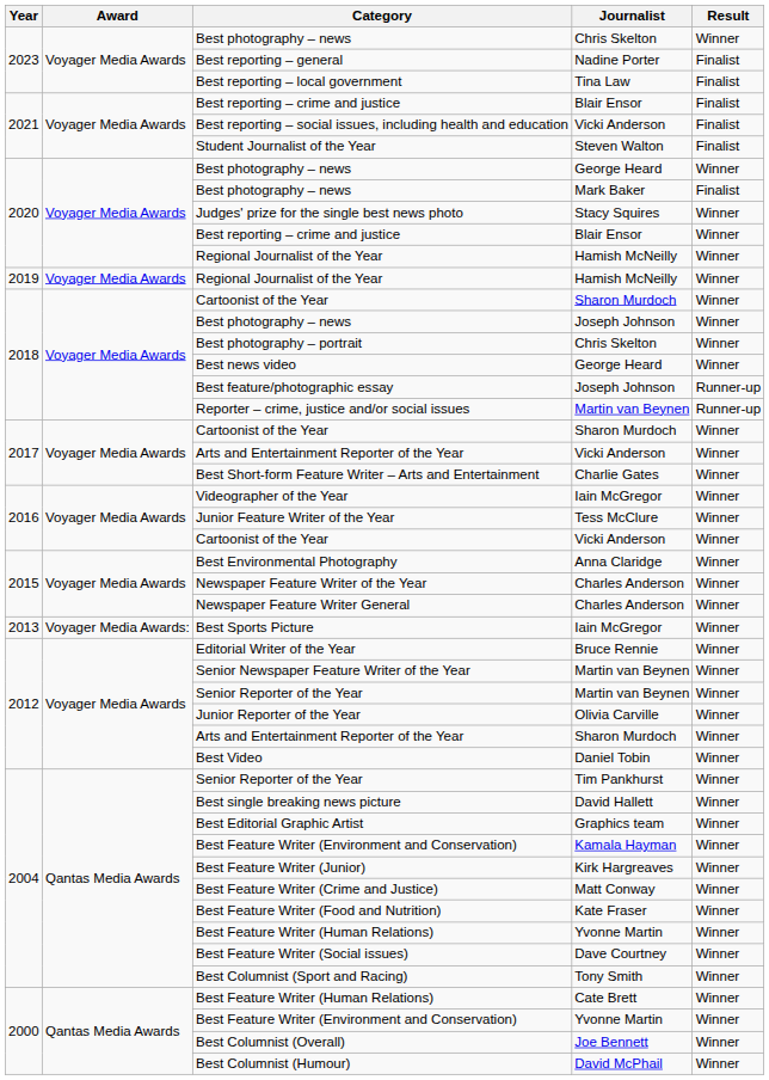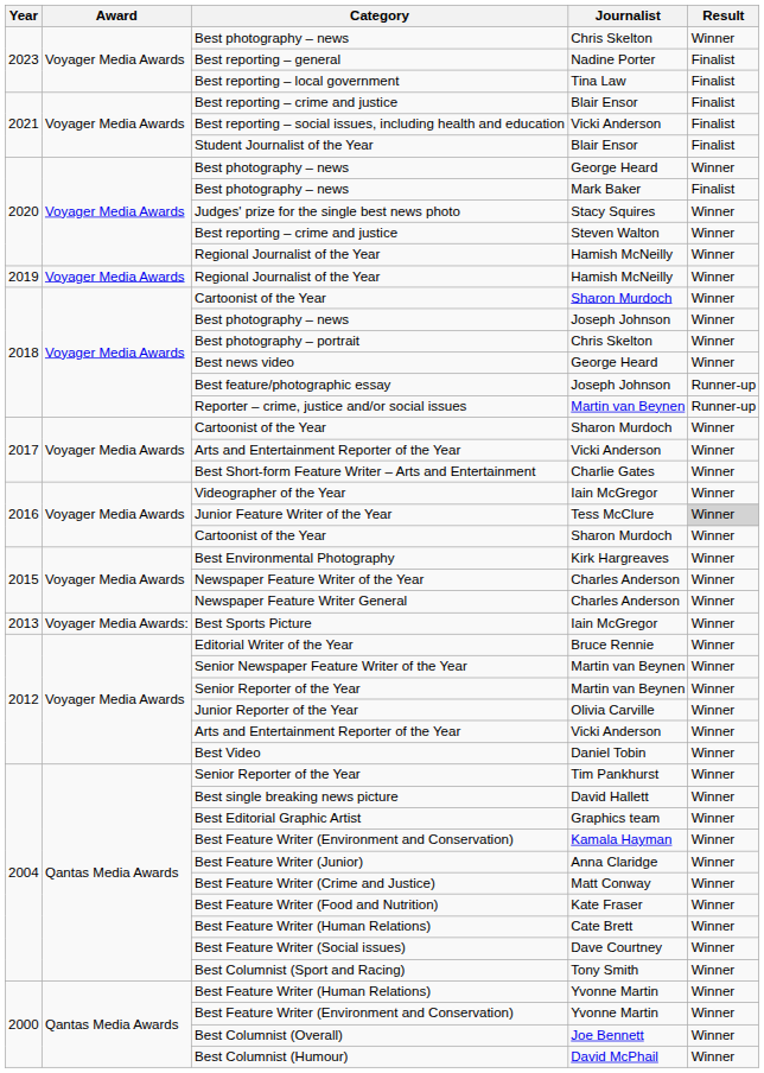 <table class="wikitable">
 <tr>
 <th>Year</th>
 <th>Award</th>
 <th>Category</th>
 <th>Journalist</th>
 <th>Result</th>
 </tr>
 <tr>
 <td rowspan="3">2023</td>
 <td rowspan="3">Voyager Media Awards</td>
 <td>Best photography – news</td>
 <td>Chris Skelton</td>
 <td>Winner</td>
 </tr>
 <tr>
 <td>Best reporting – general</td>
 <td>Nadine Porter</td>
 <td>Finalist</td>
 </tr>
 <tr>
 <td>Best reporting – local government</td>
 <td>Tina Law</td>
 <td>Finalist</td>
 </tr>
 <tr>
 <td rowspan="3">2021</td>
 <td rowspan="3">Voyager Media Awards</td>
 <td>Best reporting – crime and justice</td>
 <td>Blair Ensor</td>
 <td>Finalist</td>
 </tr>
 <tr>
 <td>Best reporting – social issues, including health and education</td>
 <td>Vicki Anderson</td>
 <td>Finalist</td>
 </tr>
 <tr>
 <td>Student Journalist of the Year</td>
-<td>Steven Walton</td>
+<td>Blair Ensor</td>
 <td>Finalist</td>
 </tr>
 <tr>
 <td rowspan="5">2020</td>
 <td rowspan="5"><a href='#'>Voyager Media Awards</a></td>
 <td>Best photography – news</td>
 <td>George Heard</td>
 <td>Winner</td>
 </tr>
 <tr>
 <td>Best photography – news</td>
 <td>Mark Baker</td>
 <td>Finalist</td>
 </tr>
 <tr>
 <td>Judges' prize for the single best news photo</td>
 <td>Stacy Squires</td>
 <td>Winner</td>
 </tr>
 <tr>
 <td>Best reporting – crime and justice</td>
-<td>Blair Ensor</td>
+<td>Steven Walton</td>
 <td>Winner</td>
 </tr>
 <tr>
 <td>Regional Journalist of the Year</td>
 <td>Hamish McNeilly</td>
 <td>Winner</td>
 </tr>
 <tr>
 <td>2019</td>
 <td><a href='#'>Voyager Media Awards</a></td>
 <td>Regional Journalist of the Year</td>
 <td>Hamish McNeilly</td>
 <td>Winner</td>
 </tr>
 <tr>
 <td rowspan="6">2018</td>
 <td rowspan="6"><a href='#'>Voyager Media Awards</a></td>
 <td>Cartoonist of the Year</td>
 <td><a href='#'>Sharon Murdoch</a></td>
 <td>Winner</td>
 </tr>
 <tr>
 <td>Best photography – news</td>
 <td>Joseph Johnson</td>
 <td>Winner</td>
 </tr>
 <tr>
 <td>Best photography – portrait</td>
 <td>Chris Skelton</td>
 <td>Winner</td>
 </tr>
 <tr>
 <td>Best news video</td>
 <td>George Heard</td>
 <td>Winner</td>
 </tr>
 <tr>
 <td>Best feature/photographic essay</td>
 <td>Joseph Johnson</td>
 <td>Runner-up</td>
 </tr>
 <tr>
 <td>Reporter – crime, justice and/or social issues</td>
 <td><a href='#'>Martin van Beynen</a></td>
 <td>Runner-up</td>
 </tr>
 <tr>
 <td rowspan="3">2017</td>
 <td rowspan="3">Voyager Media Awards</td>
 <td>Cartoonist of the Year</td>
 <td>Sharon Murdoch</td>
 <td>Winner</td>
 </tr>
 <tr>
 <td>Arts and Entertainment Reporter of the Year</td>
 <td>Vicki Anderson</td>
 <td>Winner</td>
 </tr>
 <tr>
 <td>Best Short-form Feature Writer – Arts and Entertainment</td>
 <td>Charlie Gates</td>
 <td>Winner</td>
 </tr>
 <tr>
 <td rowspan="3">2016</td>
 <td rowspan="3">Voyager Media Awards</td>
 <td>Videographer of the Year</td>
 <td>Iain McGregor</td>
 <td>Winner</td>
 </tr>
 <tr>
 <td>Junior Feature Writer of the Year</td>
 <td>Tess McClure</td>
-<td>Winner</td>
+<td style="background: lightgrey;">Winner</td>
 </tr>
 <tr>
 <td>Cartoonist of the Year</td>
-<td>Vicki Anderson</td>
+<td>Sharon Murdoch</td>
 <td>Winner</td>
 </tr>
 <tr>
 <td rowspan="3">2015</td>
 <td rowspan="3">Voyager Media Awards</td>
 <td>Best Environmental Photography</td>
-<td>Anna Claridge</td>
+<td>Kirk Hargreaves</td>
 <td>Winner</td>
 </tr>
 <tr>
 <td>Newspaper Feature Writer of the Year</td>
 <td>Charles Anderson</td>
 <td>Winner</td>
 </tr>
 <tr>
 <td>Newspaper Feature Writer General</td>
 <td>Charles Anderson</td>
 <td>Winner</td>
 </tr>
 <tr>
 <td>2013</td>
 <td>Voyager Media Awards:</td>
 <td>Best Sports Picture</td>
 <td>Iain McGregor</td>
 <td>Winner</td>
 </tr>
 <tr>
 <td rowspan="6">2012</td>
 <td rowspan="6">Voyager Media Awards</td>
 <td>Editorial Writer of the Year</td>
 <td>Bruce Rennie</td>
 <td>Winner</td>
 </tr>
 <tr>
 <td>Senior Newspaper Feature Writer of the Year</td>
 <td>Martin van Beynen</td>
 <td>Winner</td>
 </tr>
 <tr>
 <td>Senior Reporter of the Year</td>
 <td>Martin van Beynen</td>
 <td>Winner</td>
 </tr>
 <tr>
 <td>Junior Reporter of the Year</td>
 <td>Olivia Carville</td>
 <td>Winner</td>
 </tr>
 <tr>
 <td>Arts and Entertainment Reporter of the Year</td>
-<td>Sharon Murdoch</td>
+<td>Vicki Anderson</td>
 <td>Winner</td>
 </tr>
 <tr>
 <td>Best Video</td>
 <td>Daniel Tobin</td>
 <td>Winner</td>
 </tr>
 <tr>
 <td rowspan="10">2004</td>
 <td rowspan="10">Qantas Media Awards</td>
 <td>Senior Reporter of the Year</td>
 <td>Tim Pankhurst</td>
 <td>Winner</td>
 </tr>
 <tr>
 <td>Best single breaking news picture</td>
 <td>David Hallett</td>
 <td>Winner</td>
 </tr>
 <tr>
 <td>Best Editorial Graphic Artist</td>
 <td>Graphics team</td>
 <td>Winner</td>
 </tr>
 <tr>
 <td>Best Feature Writer (Environment and Conservation)</td>
 <td><a href='#'>Kamala Hayman</a></td>
 <td>Winner</td>
 </tr>
 <tr>
 <td>Best Feature Writer (Junior)</td>
-<td>Kirk Hargreaves</td>
+<td>Anna Claridge</td>
 <td>Winner</td>
 </tr>
 <tr>
 <td>Best Feature Writer (Crime and Justice)</td>
 <td>Matt Conway</td>
 <td>Winner</td>
 </tr>
 <tr>
 <td>Best Feature Writer (Food and Nutrition)</td>
 <td>Kate Fraser</td>
 <td>Winner</td>
 </tr>
 <tr>
 <td>Best Feature Writer (Human Relations)</td>
-<td>Yvonne Martin</td>
+<td>Cate Brett</td>
 <td>Winner</td>
 </tr>
 <tr>
 <td>Best Feature Writer (Social issues)</td>
 <td>Dave Courtney</td>
 <td>Winner</td>
 </tr>
 <tr>
 <td>Best Columnist (Sport and Racing)</td>
 <td>Tony Smith</td>
 <td>Winner</td>
 </tr>
 <tr>
 <td rowspan="4">2000</td>
 <td rowspan="4">Qantas Media Awards</td>
 <td>Best Feature Writer (Human Relations)</td>
-<td>Cate Brett</td>
+<td>Yvonne Martin</td>
 <td>Winner</td>
 </tr>
 <tr>
 <td>Best Feature Writer (Environment and Conservation)</td>
 <td>Yvonne Martin</td>
 <td>Winner</td>
 </tr>
 <tr>
 <td>Best Columnist (Overall)</td>
 <td><a href='#'>Joe Bennett</a></td>
 <td>Winner</td>
 </tr>
 <tr>
 <td>Best Columnist (Humour)</td>
 <td><a href='#'>David McPhail</a></td>
 <td>Winner</td>
 </tr>
 </table>
